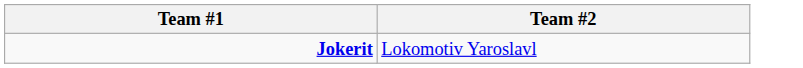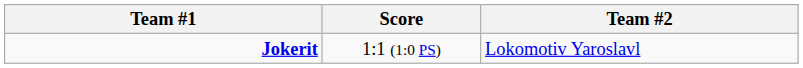 <table class="wikitable" style="text-align: center;">
 <tr>
 <th width=22%>Team #1</th>
+<th width=11%>Score</th>
 <th width=22%>Team #2</th>
 </tr>
 <tr>
 <td style="text-align: right;"><strong><a href='#'>Jokerit</a></strong> </td>
+<td>1:1 <small>(1:0 <a href='#'>PS</a>)</small></td>
 <td style="text-align: left;"> <a href='#'>Lokomotiv Yaroslavl</a></td>
 </tr>
 </table>
